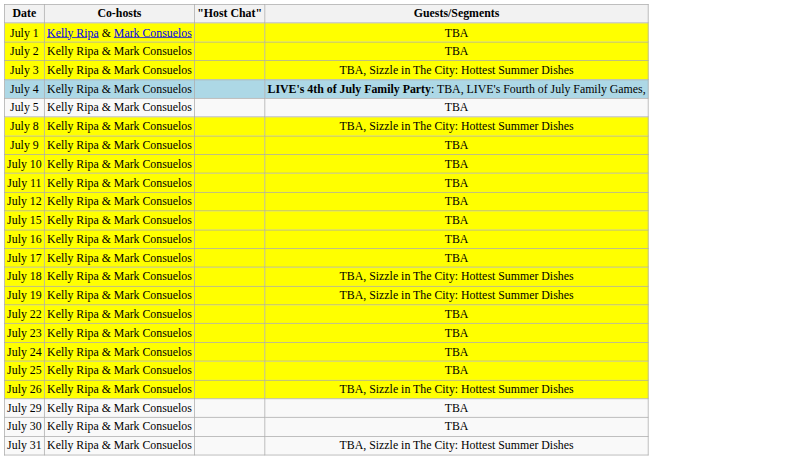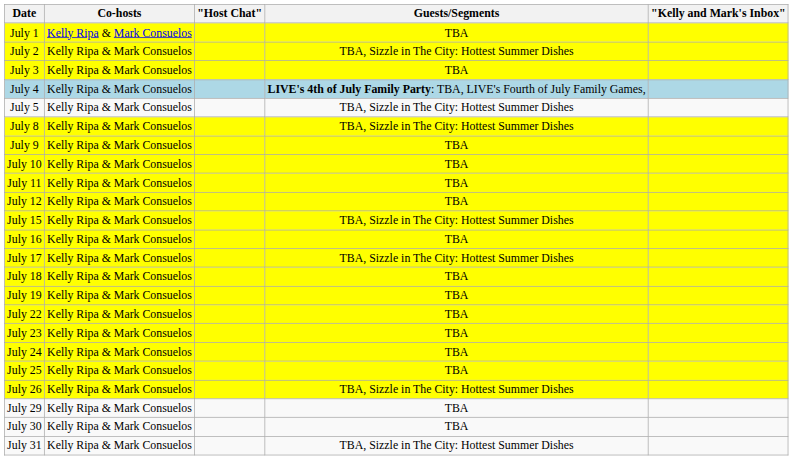 <table class="wikitable sortable" style="text-align:center;">
 <tr>
 <th>Date</th>
 <th>Co-hosts</th>
 <th>"Host Chat"</th>
 <th>Guests/Segments</th>
+<th>"Kelly and Mark's Inbox"</th>
 </tr>
 <tr style="background:yellow;">
 <td>July 1</td>
 <td><a href='#'>Kelly Ripa</a> & <a href='#'>Mark Consuelos</a></td>
 <td></td>
 <td>TBA</td>
+<td></td>
 </tr>
 <tr style="background:yellow;">
 <td>July 2</td>
 <td>Kelly Ripa & Mark Consuelos</td>
 <td></td>
-<td>TBA</td>
+<td>TBA, Sizzle in The City: Hottest Summer Dishes</td>
+<td></td>
 </tr>
 <tr style="background:yellow;">
 <td>July 3</td>
 <td>Kelly Ripa & Mark Consuelos</td>
 <td></td>
-<td>TBA, Sizzle in The City: Hottest Summer Dishes</td>
+<td>TBA</td>
+<td></td>
 </tr>
 <tr style="background:lightblue;">
 <td>July 4</td>
 <td>Kelly Ripa & Mark Consuelos</td>
 <td></td>
 <td><strong>LIVE's 4th of July Family Party</strong>: TBA, LIVE's Fourth of July Family Games,</td>
+<td></td>
 </tr>
 <tr>
 <td>July 5</td>
 <td>Kelly Ripa & Mark Consuelos</td>
 <td></td>
-<td>TBA</td>
+<td>TBA, Sizzle in The City: Hottest Summer Dishes</td>
+<td></td>
 </tr>
 <tr style="background:yellow;">
 <td>July 8</td>
 <td>Kelly Ripa & Mark Consuelos</td>
 <td></td>
 <td>TBA, Sizzle in The City: Hottest Summer Dishes</td>
+<td></td>
 </tr>
 <tr style="background:yellow;">
 <td>July 9</td>
 <td>Kelly Ripa & Mark Consuelos</td>
 <td></td>
 <td>TBA</td>
+<td></td>
 </tr>
 <tr style="background:yellow;">
 <td>July 10</td>
 <td>Kelly Ripa & Mark Consuelos</td>
 <td></td>
 <td>TBA</td>
+<td></td>
 </tr>
 <tr style="background:yellow;">
 <td>July 11</td>
 <td>Kelly Ripa & Mark Consuelos</td>
 <td></td>
 <td>TBA</td>
+<td></td>
 </tr>
 <tr style="background:yellow;">
 <td>July 12</td>
 <td>Kelly Ripa & Mark Consuelos</td>
 <td></td>
 <td>TBA</td>
+<td></td>
 </tr>
 <tr style="background:yellow;">
 <td>July 15</td>
 <td>Kelly Ripa & Mark Consuelos</td>
 <td></td>
-<td>TBA</td>
+<td>TBA, Sizzle in The City: Hottest Summer Dishes</td>
+<td></td>
 </tr>
 <tr style="background:yellow;">
 <td>July 16</td>
 <td>Kelly Ripa & Mark Consuelos</td>
 <td></td>
 <td>TBA</td>
+<td></td>
 </tr>
 <tr style="background:yellow;">
 <td>July 17</td>
 <td>Kelly Ripa & Mark Consuelos</td>
 <td></td>
-<td>TBA</td>
+<td>TBA, Sizzle in The City: Hottest Summer Dishes</td>
+<td></td>
 </tr>
 <tr style="background:yellow;">
 <td>July 18</td>
 <td>Kelly Ripa & Mark Consuelos</td>
 <td></td>
-<td>TBA, Sizzle in The City: Hottest Summer Dishes</td>
+<td>TBA</td>
+<td></td>
 </tr>
 <tr style="background:yellow;">
 <td>July 19</td>
 <td>Kelly Ripa & Mark Consuelos</td>
 <td></td>
-<td>TBA, Sizzle in The City: Hottest Summer Dishes</td>
+<td>TBA</td>
+<td></td>
 </tr>
 <tr style="background:yellow;">
 <td>July 22</td>
 <td>Kelly Ripa & Mark Consuelos</td>
 <td></td>
 <td>TBA</td>
+<td></td>
 </tr>
 <tr style="background:yellow;">
 <td>July 23</td>
 <td>Kelly Ripa & Mark Consuelos</td>
 <td></td>
 <td>TBA</td>
+<td></td>
 </tr>
 <tr style="background:yellow;">
 <td>July 24</td>
 <td>Kelly Ripa & Mark Consuelos</td>
 <td></td>
 <td>TBA</td>
+<td></td>
 </tr>
 <tr style="background:yellow;">
 <td>July 25</td>
 <td>Kelly Ripa & Mark Consuelos</td>
 <td></td>
 <td>TBA</td>
+<td></td>
 </tr>
 <tr style="background:yellow;">
 <td>July 26</td>
 <td>Kelly Ripa & Mark Consuelos</td>
 <td></td>
 <td>TBA, Sizzle in The City: Hottest Summer Dishes</td>
+<td></td>
 </tr>
 <tr>
 <td>July 29</td>
 <td>Kelly Ripa & Mark Consuelos</td>
 <td></td>
 <td>TBA</td>
+<td></td>
 </tr>
 <tr>
 <td>July 30</td>
 <td>Kelly Ripa & Mark Consuelos</td>
 <td></td>
 <td>TBA</td>
+<td></td>
 </tr>
 <tr>
 <td>July 31</td>
 <td>Kelly Ripa & Mark Consuelos</td>
 <td></td>
 <td>TBA, Sizzle in The City: Hottest Summer Dishes</td>
+<td></td>
 </tr>
 </table>
